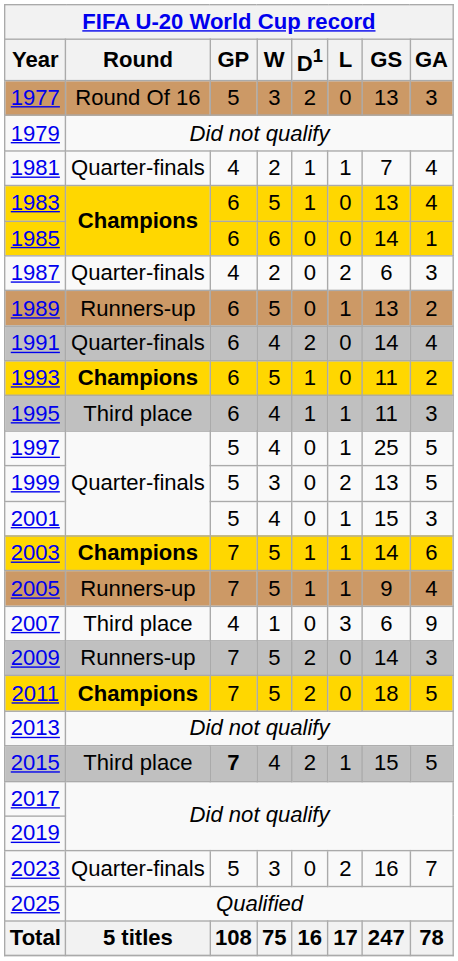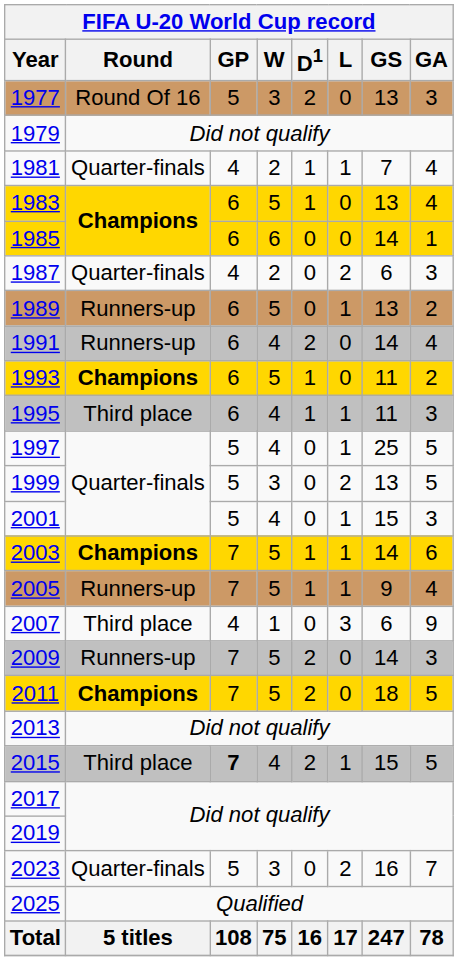 <table class="wikitable" style="text-align: center;">
 <tr>
 <th colspan=8><a href='#'>FIFA U-20 World Cup record</a></th>
 </tr>
 <tr>
 <th>Year</th>
 <th>Round</th>
 <th>GP</th>
 <th>W</th>
 <th>D<sup>1</sup></th>
 <th>L</th>
 <th>GS</th>
 <th>GA</th>
 </tr>
 <tr bgcolor=cc9966>
 <td> <a href='#'>1977</a></td>
 <td>Round Of 16</td>
 <td>5</td>
 <td>3</td>
 <td>2</td>
 <td>0</td>
 <td>13</td>
 <td>3</td>
 </tr>
 <tr>
 <td> <a href='#'>1979</a></td>
 <td colspan=7><em>Did not qualify</em></td>
 </tr>
 <tr>
 <td> <a href='#'>1981</a></td>
 <td>Quarter-finals</td>
 <td>4</td>
 <td>2</td>
 <td>1</td>
 <td>1</td>
 <td>7</td>
 <td>4</td>
 </tr>
 <tr bgcolor=Gold>
 <td> <a href='#'>1983</a></td>
 <td rowspan=2><strong>Champions</strong></td>
 <td>6</td>
 <td>5</td>
 <td>1</td>
 <td>0</td>
 <td>13</td>
 <td>4</td>
 </tr>
 <tr bgcolor=Gold>
 <td> <a href='#'>1985</a></td>
 <td>6</td>
 <td>6</td>
 <td>0</td>
 <td>0</td>
 <td>14</td>
 <td>1</td>
 </tr>
 <tr>
 <td> <a href='#'>1987</a></td>
 <td>Quarter-finals</td>
 <td>4</td>
 <td>2</td>
 <td>0</td>
 <td>2</td>
 <td>6</td>
 <td>3</td>
 </tr>
 <tr bgcolor=cc9966>
 <td> <a href='#'>1989</a></td>
 <td>Runners-up</td>
 <td>6</td>
 <td>5</td>
 <td>0</td>
 <td>1</td>
 <td>13</td>
 <td>2</td>
 </tr>
 <tr bgcolor=Silver>
 <td> <a href='#'>1991</a></td>
-<td>Quarter-finals</td>
+<td>Runners-up</td>
 <td>6</td>
 <td>4</td>
 <td>2</td>
 <td>0</td>
 <td>14</td>
 <td>4</td>
 </tr>
 <tr bgcolor=Gold>
 <td> <a href='#'>1993</a></td>
 <td><strong>Champions</strong></td>
 <td>6</td>
 <td>5</td>
 <td>1</td>
 <td>0</td>
 <td>11</td>
 <td>2</td>
 </tr>
 <tr bgcolor=Silver>
 <td> <a href='#'>1995</a></td>
 <td>Third place</td>
 <td>6</td>
 <td>4</td>
 <td>1</td>
 <td>1</td>
 <td>11</td>
 <td>3</td>
 </tr>
 <tr>
 <td> <a href='#'>1997</a></td>
 <td rowspan=3>Quarter-finals</td>
 <td>5</td>
 <td>4</td>
 <td>0</td>
 <td>1</td>
 <td>25</td>
 <td>5</td>
 </tr>
 <tr>
 <td> <a href='#'>1999</a></td>
 <td>5</td>
 <td>3</td>
 <td>0</td>
 <td>2</td>
 <td>13</td>
 <td>5</td>
 </tr>
 <tr>
 <td> <a href='#'>2001</a></td>
 <td>5</td>
 <td>4</td>
 <td>0</td>
 <td>1</td>
 <td>15</td>
 <td>3</td>
 </tr>
 <tr bgcolor=Gold>
 <td> <a href='#'>2003</a></td>
 <td><strong>Champions</strong></td>
 <td>7</td>
 <td>5</td>
 <td>1</td>
 <td>1</td>
 <td>14</td>
 <td>6</td>
 </tr>
 <tr bgcolor=cc9966>
 <td> <a href='#'>2005</a></td>
 <td>Runners-up</td>
 <td>7</td>
 <td>5</td>
 <td>1</td>
 <td>1</td>
 <td>9</td>
 <td>4</td>
 </tr>
 <tr>
 <td> <a href='#'>2007</a></td>
 <td>Third place</td>
 <td>4</td>
 <td>1</td>
 <td>0</td>
 <td>3</td>
 <td>6</td>
 <td>9</td>
 </tr>
 <tr bgcolor=Silver>
 <td> <a href='#'>2009</a></td>
 <td>Runners-up</td>
 <td>7</td>
 <td>5</td>
 <td>2</td>
 <td>0</td>
 <td>14</td>
 <td>3</td>
 </tr>
 <tr bgcolor=Gold>
 <td> <a href='#'>2011</a></td>
 <td><strong>Champions</strong></td>
 <td>7</td>
 <td>5</td>
 <td>2</td>
 <td>0</td>
 <td>18</td>
 <td>5</td>
 </tr>
 <tr>
 <td> <a href='#'>2013</a></td>
 <td colspan=7><em>Did not qualify</em></td>
 </tr>
 <tr bgcolor=Silver>
 <td> <a href='#'>2015</a></td>
 <td>Third place</td>
 <td><strong>7</strong></td>
 <td>4</td>
 <td>2</td>
 <td>1</td>
 <td>15</td>
 <td>5</td>
 </tr>
 <tr>
 <td> <a href='#'>2017</a></td>
 <td colspan=7 rowspan=2><em>Did not qualify</em></td>
 </tr>
 <tr>
 <td> <a href='#'>2019</a></td>
 </tr>
 <tr>
 <td> <a href='#'>2023</a></td>
 <td>Quarter-finals</td>
 <td>5</td>
 <td>3</td>
 <td>0</td>
 <td>2</td>
 <td>16</td>
 <td>7</td>
 </tr>
 <tr>
 <td> <a href='#'>2025</a></td>
 <td colspan=7><em>Qualified</em></td>
 </tr>
 <tr>
 <th><strong>Total</strong></th>
 <th>5 titles</th>
 <th>108</th>
 <th>75</th>
 <th>16</th>
 <th>17</th>
 <th>247</th>
 <th>78</th>
 </tr>
 <tr>
 </tr>
 </table>
